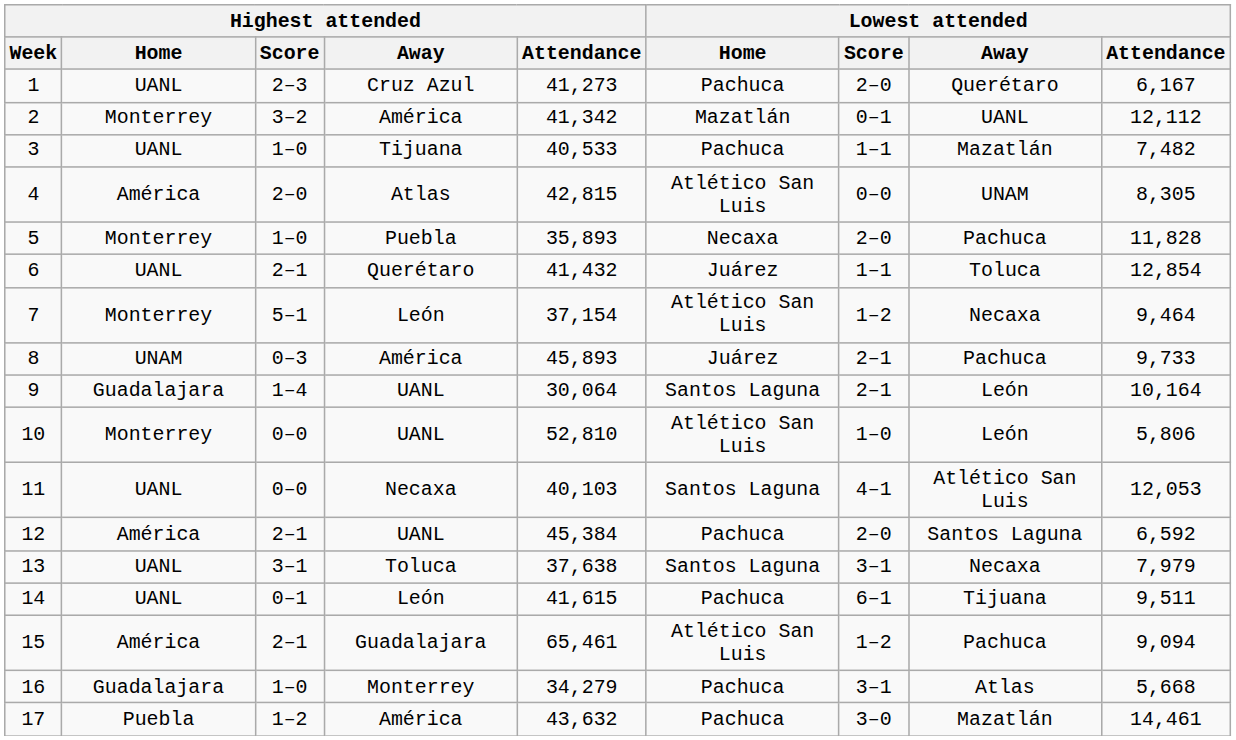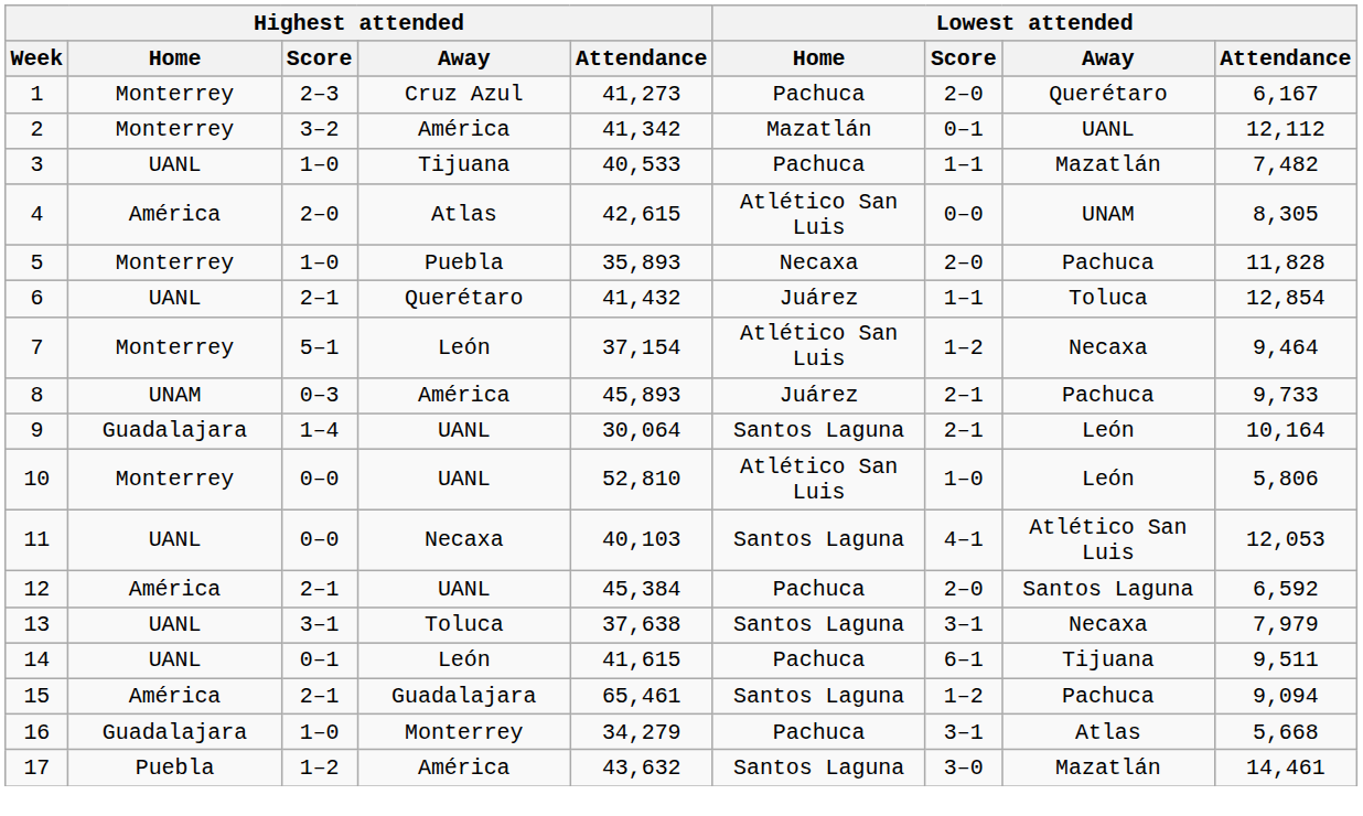 <table class="wikitable" style="text-align:center">
 <tr>
 <th colspan=5>Highest attended</th>
 <th colspan=4>Lowest attended</th>
 </tr>
 <tr>
 <th>Week</th>
 <th class="unsortable" width=120>Home</th>
 <th>Score</th>
 <th class="unsortable" width=120>Away</th>
 <th>Attendance</th>
 <th class="unsortable" width=120>Home</th>
 <th>Score</th>
 <th class="unsortable" width=120>Away</th>
 <th>Attendance</th>
 </tr>
 <tr>
 <td>1</td>
-<td>UANL</td>
+<td>Monterrey</td>
 <td>2–3</td>
 <td>Cruz Azul</td>
 <td>41,273</td>
 <td>Pachuca</td>
 <td>2–0</td>
 <td>Querétaro</td>
 <td>6,167</td>
 </tr>
 <tr>
 <td>2</td>
 <td>Monterrey</td>
 <td>3–2</td>
 <td>América</td>
 <td>41,342</td>
 <td>Mazatlán</td>
 <td>0–1</td>
 <td>UANL</td>
 <td>12,112</td>
 </tr>
 <tr>
 <td>3</td>
 <td>UANL</td>
 <td>1–0</td>
 <td>Tijuana</td>
 <td>40,533</td>
 <td>Pachuca</td>
 <td>1–1</td>
 <td>Mazatlán</td>
 <td>7,482</td>
 </tr>
 <tr>
 <td>4</td>
 <td>América</td>
 <td>2–0</td>
 <td>Atlas</td>
-<td>42,815</td>
+<td>42,615</td>
 <td>Atlético San Luis</td>
 <td>0–0</td>
 <td>UNAM</td>
 <td>8,305</td>
 </tr>
 <tr>
 <td>5</td>
 <td>Monterrey</td>
 <td>1–0</td>
 <td>Puebla</td>
 <td>35,893</td>
 <td>Necaxa</td>
 <td>2–0</td>
 <td>Pachuca</td>
 <td>11,828</td>
 </tr>
 <tr>
 <td>6</td>
 <td>UANL</td>
 <td>2–1</td>
 <td>Querétaro</td>
 <td>41,432</td>
 <td>Juárez</td>
 <td>1–1</td>
 <td>Toluca</td>
 <td>12,854</td>
 </tr>
 <tr>
 <td>7</td>
 <td>Monterrey</td>
 <td>5–1</td>
 <td>León</td>
 <td>37,154</td>
 <td>Atlético San Luis</td>
 <td>1–2</td>
 <td>Necaxa</td>
 <td>9,464</td>
 </tr>
 <tr>
 <td>8</td>
 <td>UNAM</td>
 <td>0–3</td>
 <td>América</td>
 <td>45,893</td>
 <td>Juárez</td>
 <td>2–1</td>
 <td>Pachuca</td>
 <td>9,733</td>
 </tr>
 <tr>
 <td>9</td>
 <td>Guadalajara</td>
 <td>1–4</td>
 <td>UANL</td>
 <td>30,064</td>
 <td>Santos Laguna</td>
 <td>2–1</td>
 <td>León</td>
 <td>10,164</td>
 </tr>
 <tr>
 <td>10</td>
 <td>Monterrey</td>
 <td>0–0</td>
 <td>UANL</td>
 <td>52,810</td>
 <td>Atlético San Luis</td>
 <td>1–0</td>
 <td>León</td>
 <td>5,806</td>
 </tr>
 <tr>
 <td>11</td>
 <td>UANL</td>
 <td>0–0</td>
 <td>Necaxa</td>
 <td>40,103</td>
 <td>Santos Laguna</td>
 <td>4–1</td>
 <td>Atlético San Luis</td>
 <td>12,053</td>
 </tr>
 <tr>
 <td>12</td>
 <td>América</td>
 <td>2–1</td>
 <td>UANL</td>
 <td>45,384</td>
 <td>Pachuca</td>
 <td>2–0</td>
 <td>Santos Laguna</td>
 <td>6,592</td>
 </tr>
 <tr>
 <td>13</td>
 <td>UANL</td>
 <td>3–1</td>
 <td>Toluca</td>
 <td>37,638</td>
 <td>Santos Laguna</td>
 <td>3–1</td>
 <td>Necaxa</td>
 <td>7,979</td>
 </tr>
 <tr>
 <td>14</td>
 <td>UANL</td>
 <td>0–1</td>
 <td>León</td>
 <td>41,615</td>
 <td>Pachuca</td>
 <td>6–1</td>
 <td>Tijuana</td>
 <td>9,511</td>
 </tr>
 <tr>
 <td>15</td>
 <td>América</td>
 <td>2–1</td>
 <td>Guadalajara</td>
 <td>65,461</td>
-<td>Atlético San Luis</td>
+<td>Santos Laguna</td>
 <td>1–2</td>
 <td>Pachuca</td>
 <td>9,094</td>
 </tr>
 <tr>
 <td>16</td>
 <td>Guadalajara</td>
 <td>1–0</td>
 <td>Monterrey</td>
 <td>34,279</td>
 <td>Pachuca</td>
 <td>3–1</td>
 <td>Atlas</td>
 <td>5,668</td>
 </tr>
 <tr>
 <td>17</td>
 <td>Puebla</td>
 <td>1–2</td>
 <td>América</td>
 <td>43,632</td>
-<td>Pachuca</td>
+<td>Santos Laguna</td>
 <td>3–0</td>
 <td>Mazatlán</td>
 <td>14,461</td>
 </tr>
 </table>
